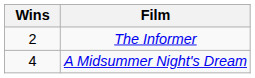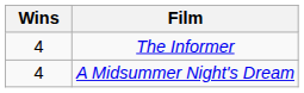 <table class="wikitable plainrowheaders" style="text-align: center; margin-right:1em;">
 <tr>
 <th scope="col" style="width:55px;">Wins</th>
 <th scope="col" style="text-align:center;">Film</th>
 </tr>
 <tr>
-<td>2</td>
+<td>4</td>
 <td><em><a href='#'>The Informer</a></em></td>
 </tr>
 <tr>
 <td>4</td>
 <td><em><a href='#'>A Midsummer Night's Dream</a></em></td>
 </tr>
 </table>
